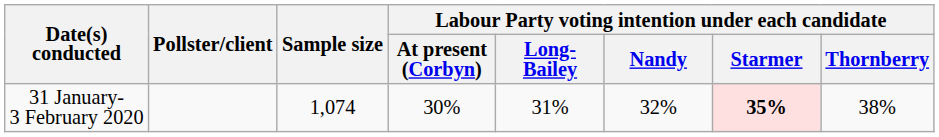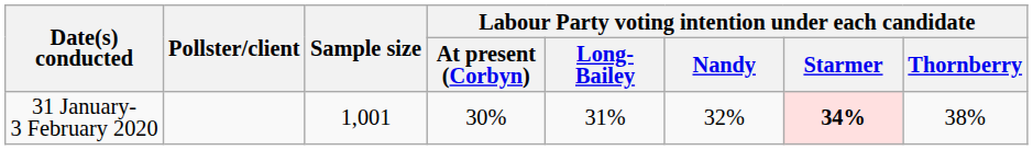 <table class="wikitable" style="text-align:center;font-size:90%;line-height:14px">
 <tr>
 <th rowspan="2">Date(s)<br>conducted</th>
 <th rowspan="2">Pollster/client</th>
 <th rowspan="2">Sample size</th>
 <th colspan="5">Labour Party voting intention under each candidate</th>
 </tr>
 <tr>
 <th style="width:70px">At present (<a href='#'>Corbyn</a>)</th>
 <th style="width:70px"><a href='#'>Long-Bailey</a></th>
 <th style="width:70px"><a href='#'>Nandy</a></th>
 <th style="width:70px"><a href='#'>Starmer</a></th>
 <th style="width:70px"><a href='#'>Thornberry</a></th>
 </tr>
 <tr>
 <td>31 January-<br>3 February 2020</td>
 <td></td>
-<td>1,074</td>
+<td>1,001</td>
 <td>30%</td>
 <td>31%</td>
 <td>32%</td>
-<td style="background:#FFE0E0"><strong>35%</strong></td>
+<td style="background:#FFE0E0"><strong>34%</strong></td>
 <td>38%</td>
 </tr>
 </table>
